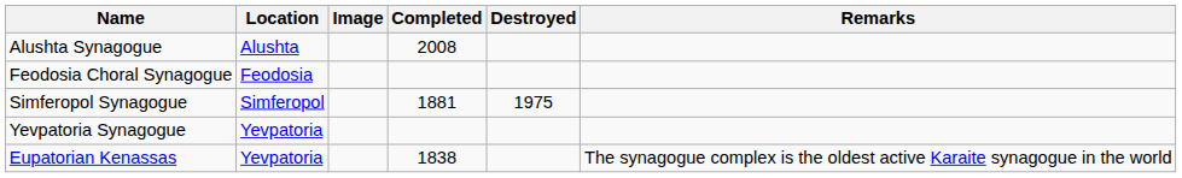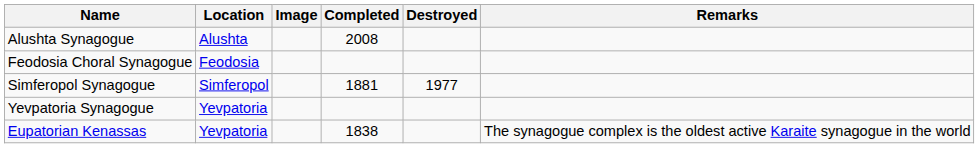 <table class="wikitable sortable">
 <tr>
 <th>Name</th>
 <th>Location</th>
 <th class="unsortable">Image</th>
 <th>Completed</th>
 <th>Destroyed</th>
 <th class="unsortable">Remarks</th>
 </tr>
 <tr>
 <td>Alushta Synagogue</td>
 <td><a href='#'>Alushta</a></td>
 <td></td>
 <td align=center>2008</td>
 <td></td>
 <td></td>
 </tr>
 <tr>
 <td>Feodosia Choral Synagogue</td>
 <td><a href='#'>Feodosia</a></td>
 <td></td>
 <td align=center></td>
 <td align=center></td>
 <td></td>
 </tr>
 <tr>
 <td>Simferopol Synagogue</td>
 <td><a href='#'>Simferopol</a></td>
 <td></td>
 <td align=center>1881</td>
-<td align=center>1975</td>
+<td align=center>1977</td>
 <td></td>
 </tr>
 <tr>
 <td>Yevpatoria Synagogue</td>
 <td><a href='#'>Yevpatoria</a></td>
 <td></td>
 <td align=center></td>
 <td align=center></td>
 <td></td>
 </tr>
 <tr>
 <td><a href='#'>Eupatorian Kenassas</a></td>
 <td><a href='#'>Yevpatoria</a></td>
 <td></td>
 <td align=center>1838</td>
 <td align=center></td>
 <td>The synagogue complex is the oldest active <a href='#'>Karaite</a> synagogue in the world</td>
 </tr>
 </table>
